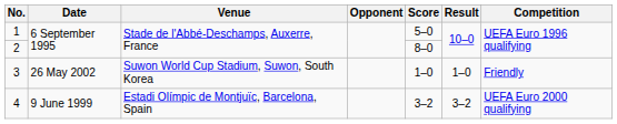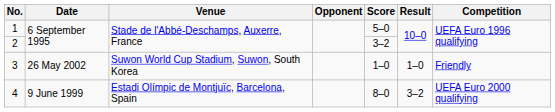 <table class="wikitable sortable">
 <tr>
 <th scope="col">No.</th>
 <th scope="col">Date</th>
 <th scope="col">Venue</th>
 <th scope="col">Opponent</th>
 <th scope="col">Score</th>
 <th scope="col">Result</th>
 <th scope="col">Competition</th>
 </tr>
 <tr>
 <td align="center">1</td>
 <td rowspan="2">6 September 1995</td>
 <td rowspan="2"><a href='#'>Stade de l'Abbé-Deschamps</a>, <a href='#'>Auxerre</a>, France</td>
 <td rowspan="2"></td>
 <td align="center">5–0</td>
 <td rowspan="2" style="text-align:center"><a href='#'>10–0</a></td>
 <td rowspan="2"><a href='#'>UEFA Euro 1996 qualifying</a></td>
 </tr>
 <tr>
 <td align="center">2</td>
-<td align="center">8–0</td>
+<td align="center">3–2</td>
 </tr>
 <tr>
 <td align="center">3</td>
 <td>26 May 2002</td>
 <td><a href='#'>Suwon World Cup Stadium</a>, <a href='#'>Suwon</a>, South Korea</td>
 <td></td>
 <td align="center">1–0</td>
 <td align="center">1–0</td>
 <td><a href='#'>Friendly</a></td>
 </tr>
 <tr>
 <td align="center">4</td>
 <td>9 June 1999</td>
 <td><a href='#'>Estadi Olímpic de Montjuïc</a>, <a href='#'>Barcelona</a>, Spain</td>
 <td></td>
-<td align="center">3–2</td>
+<td align="center">8–0</td>
 <td align="center">3–2</td>
 <td><a href='#'>UEFA Euro 2000 qualifying</a></td>
 </tr>
 </table>
